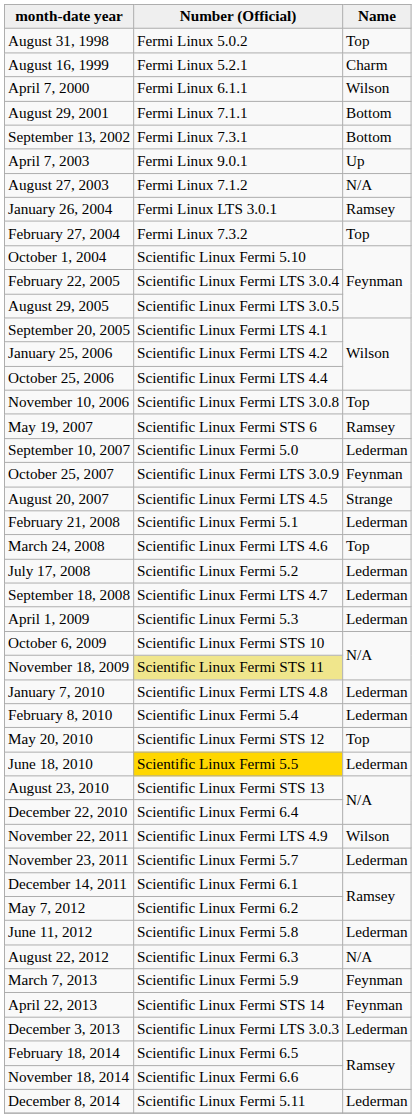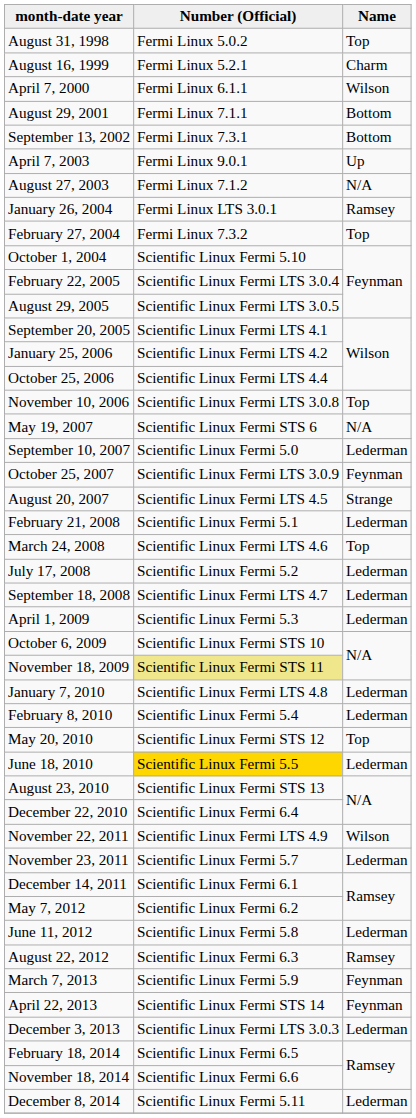 <table class="wikitable">
 <tr>
 <th style="background:#efefef;">month-date year</th>
 <th style="background:#efefef;">Number (Official)</th>
 <th style="background:#efefef;">Name</th>
 </tr>
 <tr>
 <td>August 31, 1998</td>
 <td>Fermi Linux 5.0.2</td>
 <td>Top</td>
 </tr>
 <tr>
 <td>August 16, 1999</td>
 <td>Fermi Linux 5.2.1</td>
 <td>Charm</td>
 </tr>
 <tr>
 <td>April 7, 2000</td>
 <td>Fermi Linux 6.1.1</td>
 <td>Wilson</td>
 </tr>
 <tr>
 <td>August 29, 2001</td>
 <td>Fermi Linux 7.1.1</td>
 <td>Bottom</td>
 </tr>
 <tr>
 <td>September 13, 2002</td>
 <td>Fermi Linux 7.3.1</td>
 <td>Bottom</td>
 </tr>
 <tr>
 <td>April 7, 2003</td>
 <td>Fermi Linux 9.0.1</td>
 <td>Up</td>
 </tr>
 <tr>
 <td>August 27, 2003</td>
 <td>Fermi Linux 7.1.2</td>
 <td>N/A</td>
 </tr>
 <tr>
 <td>January 26, 2004</td>
 <td>Fermi Linux LTS 3.0.1</td>
 <td>Ramsey</td>
 </tr>
 <tr>
 <td>February 27, 2004</td>
 <td>Fermi Linux 7.3.2</td>
 <td>Top</td>
 </tr>
 <tr>
 <td>October 1, 2004</td>
 <td>Scientific Linux Fermi 5.10</td>
 <td rowspan="3">Feynman</td>
 </tr>
 <tr>
 <td>February 22, 2005</td>
 <td>Scientific Linux Fermi LTS 3.0.4</td>
 </tr>
 <tr>
 <td>August 29, 2005</td>
 <td>Scientific Linux Fermi LTS 3.0.5</td>
 </tr>
 <tr>
 <td>September 20, 2005</td>
 <td>Scientific Linux Fermi LTS 4.1</td>
 <td rowspan="3">Wilson</td>
 </tr>
 <tr>
 <td>January 25, 2006</td>
 <td>Scientific Linux Fermi LTS 4.2</td>
 </tr>
 <tr>
 <td>October 25, 2006</td>
 <td>Scientific Linux Fermi LTS 4.4</td>
 </tr>
 <tr>
 <td>November 10, 2006</td>
 <td>Scientific Linux Fermi LTS 3.0.8</td>
 <td>Top</td>
 </tr>
 <tr>
 <td>May 19, 2007</td>
 <td>Scientific Linux Fermi STS 6</td>
-<td>Ramsey</td>
+<td>N/A</td>
 </tr>
 <tr>
 <td>September 10, 2007</td>
 <td>Scientific Linux Fermi 5.0</td>
 <td>Lederman</td>
 </tr>
 <tr>
 <td>October 25, 2007</td>
 <td>Scientific Linux Fermi LTS 3.0.9</td>
 <td>Feynman</td>
 </tr>
 <tr>
 <td>August 20, 2007</td>
 <td>Scientific Linux Fermi LTS 4.5</td>
 <td>Strange</td>
 </tr>
 <tr>
 <td>February 21, 2008</td>
 <td>Scientific Linux Fermi 5.1</td>
 <td>Lederman</td>
 </tr>
 <tr>
 <td>March 24, 2008</td>
 <td>Scientific Linux Fermi LTS 4.6</td>
 <td>Top</td>
 </tr>
 <tr>
 <td>July 17, 2008</td>
 <td>Scientific Linux Fermi 5.2</td>
 <td>Lederman</td>
 </tr>
 <tr>
 <td>September 18, 2008</td>
 <td>Scientific Linux Fermi LTS 4.7</td>
 <td>Lederman</td>
 </tr>
 <tr>
 <td>April 1, 2009</td>
 <td>Scientific Linux Fermi 5.3</td>
 <td>Lederman</td>
 </tr>
 <tr>
 <td>October 6, 2009</td>
 <td>Scientific Linux Fermi STS 10</td>
 <td rowspan="2">N/A</td>
 </tr>
 <tr>
 <td>November 18, 2009</td>
 <td style="background: khaki;">Scientific Linux Fermi STS 11</td>
 </tr>
 <tr>
 <td>January 7, 2010</td>
 <td>Scientific Linux Fermi LTS 4.8</td>
 <td>Lederman</td>
 </tr>
 <tr>
 <td>February 8, 2010</td>
 <td>Scientific Linux Fermi 5.4</td>
 <td>Lederman</td>
 </tr>
 <tr>
 <td>May 20, 2010</td>
 <td>Scientific Linux Fermi STS 12</td>
 <td>Top</td>
 </tr>
 <tr>
 <td>June 18, 2010</td>
 <td style="background: gold;">Scientific Linux Fermi 5.5</td>
 <td>Lederman</td>
 </tr>
 <tr>
 <td>August 23, 2010</td>
 <td>Scientific Linux Fermi STS 13</td>
 <td rowspan="2">N/A</td>
 </tr>
 <tr>
 <td>December 22, 2010</td>
 <td>Scientific Linux Fermi 6.4</td>
 </tr>
 <tr>
 <td>November 22, 2011</td>
 <td>Scientific Linux Fermi LTS 4.9</td>
 <td>Wilson</td>
 </tr>
 <tr>
 <td>November 23, 2011</td>
 <td>Scientific Linux Fermi 5.7</td>
 <td>Lederman</td>
 </tr>
 <tr>
 <td>December 14, 2011</td>
 <td>Scientific Linux Fermi 6.1</td>
 <td rowspan="2">Ramsey</td>
 </tr>
 <tr>
 <td>May 7, 2012</td>
 <td>Scientific Linux Fermi 6.2</td>
 </tr>
 <tr>
 <td>June 11, 2012</td>
 <td>Scientific Linux Fermi 5.8</td>
 <td>Lederman</td>
 </tr>
 <tr>
 <td>August 22, 2012</td>
 <td>Scientific Linux Fermi 6.3</td>
-<td>N/A</td>
+<td>Ramsey</td>
 </tr>
 <tr>
 <td>March 7, 2013</td>
 <td>Scientific Linux Fermi 5.9</td>
 <td>Feynman</td>
 </tr>
 <tr>
 <td>April 22, 2013</td>
 <td>Scientific Linux Fermi STS 14</td>
 <td>Feynman</td>
 </tr>
 <tr>
 <td>December 3, 2013</td>
 <td>Scientific Linux Fermi LTS 3.0.3</td>
 <td>Lederman</td>
 </tr>
 <tr>
 <td>February 18, 2014</td>
 <td>Scientific Linux Fermi 6.5</td>
 <td rowspan="2">Ramsey</td>
 </tr>
 <tr>
 <td>November 18, 2014</td>
 <td>Scientific Linux Fermi 6.6</td>
 </tr>
 <tr>
 <td>December 8, 2014</td>
 <td>Scientific Linux Fermi 5.11</td>
 <td>Lederman</td>
 </tr>
 <tr>
 </tr>
 </table>
